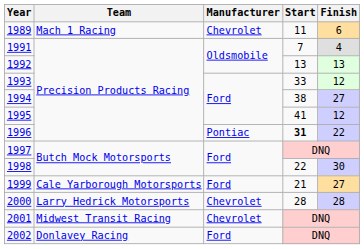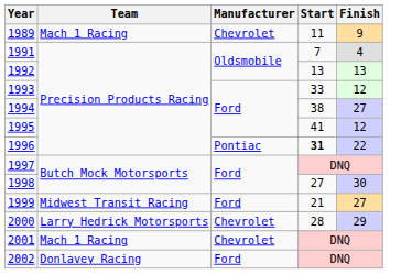 <table class="wikitable" style="font-size: 90%;">
 <tr>
 <th>Year</th>
 <th>Team</th>
 <th>Manufacturer</th>
 <th>Start</th>
 <th>Finish</th>
 </tr>
 <tr>
 <td><a href='#'>1989</a></td>
 <td><a href='#'>Mach 1 Racing</a></td>
 <td><a href='#'>Chevrolet</a></td>
 <td align=center>11</td>
-<td align=center style="background:#FFDF9F;">6</td>
+<td align=center style="background:#FFDF9F;">9</td>
 </tr>
 <tr>
 <td><a href='#'>1991</a></td>
 <td rowspan=6><a href='#'>Precision Products Racing</a></td>
 <td rowspan=2><a href='#'>Oldsmobile</a></td>
 <td align=center>7</td>
 <td align=center style="background:#DFDFDF;">4</td>
 </tr>
 <tr>
 <td><a href='#'>1992</a></td>
 <td align=center>13</td>
 <td align=center style="background:#DFFFDF;">13</td>
 </tr>
 <tr>
 <td><a href='#'>1993</a></td>
 <td rowspan=3><a href='#'>Ford</a></td>
 <td align=center>33</td>
 <td align=center style="background:#DFFFDF;">12</td>
 </tr>
 <tr>
 <td><a href='#'>1994</a></td>
 <td align=center>38</td>
 <td align=center style="background:#CFCFFF;">27</td>
 </tr>
 <tr>
 <td><a href='#'>1995</a></td>
 <td align=center>41</td>
 <td align=center style="background:#CFCFFF;">12</td>
 </tr>
 <tr>
 <td><a href='#'>1996</a></td>
 <td><a href='#'>Pontiac</a></td>
 <td align=center><strong>31</strong></td>
 <td align=center style="background:#CFCFFF;">22</td>
 </tr>
 <tr>
 <td><a href='#'>1997</a></td>
 <td rowspan=2><a href='#'>Butch Mock Motorsports</a></td>
 <td rowspan=2><a href='#'>Ford</a></td>
 <td align=center colspan=2 style="background:#FFCFCF;">DNQ</td>
 </tr>
 <tr>
 <td><a href='#'>1998</a></td>
-<td align=center>22</td>
+<td align=center>27</td>
 <td align=center style="background:#CFCFFF;">30</td>
 </tr>
 <tr>
 <td><a href='#'>1999</a></td>
-<td><a href='#'>Cale Yarborough Motorsports</a></td>
+<td><a href='#'>Midwest Transit Racing</a></td>
 <td><a href='#'>Ford</a></td>
 <td align=center>21</td>
 <td align=center style="background:#FFDF9F;">27</td>
 </tr>
 <tr>
 <td><a href='#'>2000</a></td>
 <td><a href='#'>Larry Hedrick Motorsports</a></td>
 <td><a href='#'>Chevrolet</a></td>
 <td align=center>28</td>
-<td align=center style="background:#CFCFFF;">28</td>
+<td align=center style="background:#CFCFFF;">29</td>
 </tr>
 <tr>
 <td><a href='#'>2001</a></td>
-<td><a href='#'>Midwest Transit Racing</a></td>
+<td><a href='#'>Mach 1 Racing</a></td>
 <td><a href='#'>Chevrolet</a></td>
 <td align=center colspan=2 style="background:#FFCFCF;">DNQ</td>
 </tr>
 <tr>
 <td><a href='#'>2002</a></td>
 <td><a href='#'>Donlavey Racing</a></td>
 <td><a href='#'>Ford</a></td>
 <td align=center colspan=2 style="background:#FFCFCF;">DNQ</td>
 </tr>
 </table>
